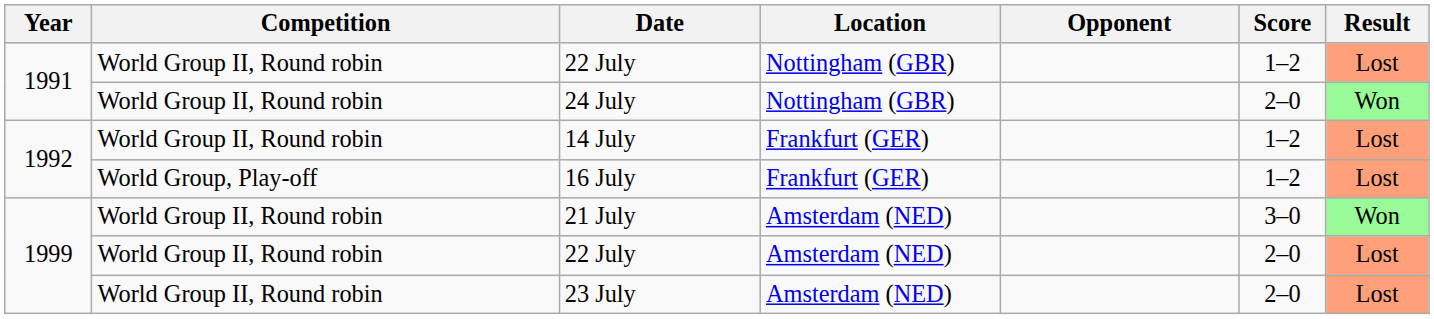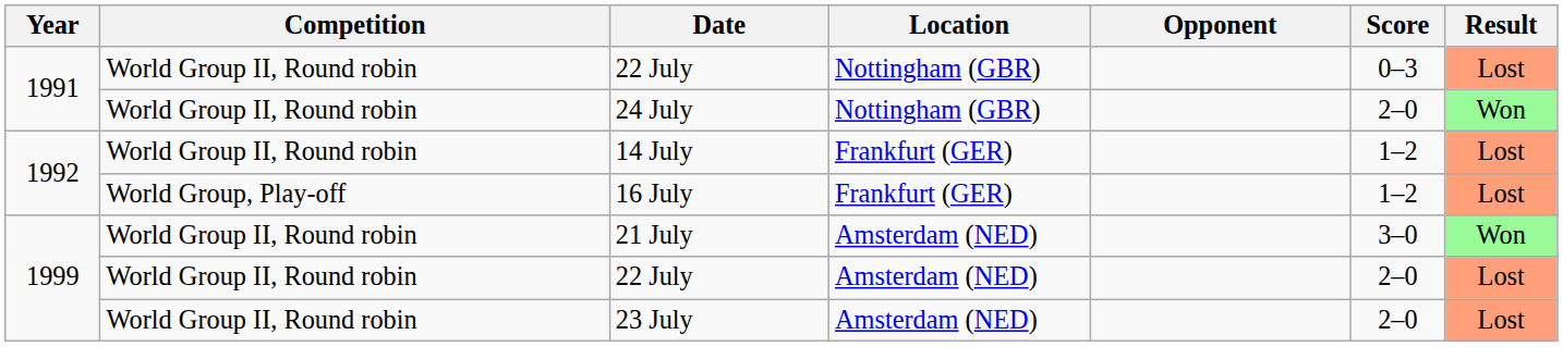 <table class="wikitable">
 <tr>
 <th style="width:50px">Year</th>
 <th style="width:300px">Competition</th>
 <th style="width:125px">Date</th>
 <th style="width:150px">Location</th>
 <th style="width:150px">Opponent</th>
 <th style="width:50px">Score</th>
 <th style="width:60px">Result</th>
 </tr>
 <tr>
 <td style="text-align:center;" rowspan="2">1991</td>
 <td>World Group II, Round robin</td>
 <td>22 July</td>
 <td><a href='#'>Nottingham</a> (<a href='#'>GBR</a>)</td>
 <td></td>
-<td style="text-align:center;">1–2</td>
+<td style="text-align:center;">0–3</td>
 <td style="text-align:center; background:#ffa07a;">Lost</td>
 </tr>
 <tr>
 <td>World Group II, Round robin</td>
 <td>24 July</td>
 <td><a href='#'>Nottingham</a> (<a href='#'>GBR</a>)</td>
 <td></td>
 <td style="text-align:center;">2–0</td>
 <td style="text-align:center; background:#98fb98;">Won</td>
 </tr>
 <tr>
 <td style="text-align:center;" rowspan="2">1992</td>
 <td>World Group II, Round robin</td>
 <td>14 July</td>
 <td><a href='#'>Frankfurt</a> (<a href='#'>GER</a>)</td>
 <td></td>
 <td style="text-align:center;">1–2</td>
 <td style="text-align:center; background:#ffa07a;">Lost</td>
 </tr>
 <tr>
 <td>World Group, Play-off</td>
 <td>16 July</td>
 <td><a href='#'>Frankfurt</a> (<a href='#'>GER</a>)</td>
 <td></td>
 <td style="text-align:center;">1–2</td>
 <td style="text-align:center; background:#ffa07a;">Lost</td>
 </tr>
 <tr>
 <td style="text-align:center;" rowspan="3">1999</td>
 <td>World Group II, Round robin</td>
 <td>21 July</td>
 <td><a href='#'>Amsterdam</a> (<a href='#'>NED</a>)</td>
 <td></td>
 <td style="text-align:center;">3–0</td>
 <td style="text-align:center; background:#98fb98;">Won</td>
 </tr>
 <tr>
 <td>World Group II, Round robin</td>
 <td>22 July</td>
 <td><a href='#'>Amsterdam</a> (<a href='#'>NED</a>)</td>
 <td></td>
 <td style="text-align:center;">2–0</td>
 <td style="text-align:center; background:#ffa07a;">Lost</td>
 </tr>
 <tr>
 <td>World Group II, Round robin</td>
 <td>23 July</td>
 <td><a href='#'>Amsterdam</a> (<a href='#'>NED</a>)</td>
 <td></td>
 <td style="text-align:center;">2–0</td>
 <td style="text-align:center; background:#ffa07a;">Lost</td>
 </tr>
 </table>
